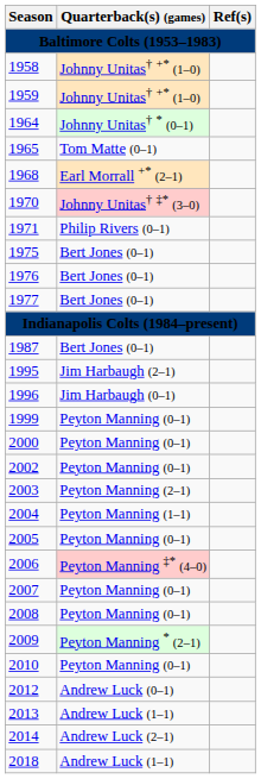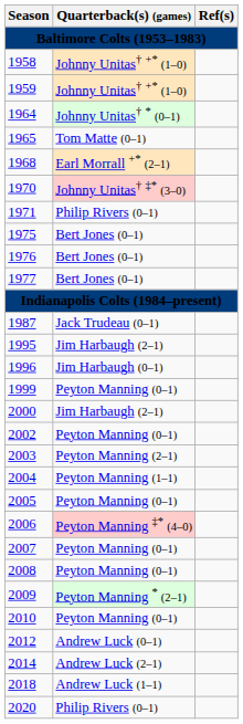 <table class="wikitable">
 <tr>
 <th>Season</th>
 <th>Quarterback(s) <small>(games)</small></th>
 <th>Ref(s)</th>
 </tr>
 <tr>
 <td colspan="3" style="text-align:center;background:#003b7b"><strong><span>Baltimore Colts (1953–1983)</span></strong></td>
 </tr>
 <tr>
 <td><a href='#'>1958</a></td>
 <td style="background:#ffe6bd"><a href='#'>Johnny Unitas</a><sup>†</sup> <sup>+*</sup> <small>(1–0)</small></td>
 <td style="text-align:center"></td>
 </tr>
 <tr>
 <td><a href='#'>1959</a></td>
 <td style="background:#ffe6bd"><a href='#'>Johnny Unitas</a><sup>†</sup> <sup>+*</sup> <small>(1–0)</small></td>
 <td style="text-align:center"></td>
 </tr>
 <tr>
 <td><a href='#'>1964</a></td>
 <td style="background:#dfd"><a href='#'>Johnny Unitas</a><sup>†</sup> <sup>*</sup> <small>(0–1)</small></td>
 <td style="text-align:center"></td>
 </tr>
 <tr>
 <td><a href='#'>1965</a></td>
 <td><a href='#'>Tom Matte</a> <small>(0–1)</small></td>
 <td style="text-align:center"></td>
 </tr>
 <tr>
 <td><a href='#'>1968</a></td>
 <td style="background:#ffe6bd"><a href='#'>Earl Morrall</a> <sup>+*</sup> <small>(2–1)</small></td>
 <td style="text-align:center"></td>
 </tr>
 <tr>
 <td><a href='#'>1970</a></td>
 <td style="background:#fcc"><a href='#'>Johnny Unitas</a><sup>†</sup> <sup>‡*</sup> <small>(3–0)</small></td>
 <td style="text-align:center"></td>
 </tr>
 <tr>
 <td><a href='#'>1971</a></td>
 <td><a href='#'>Philip Rivers</a> <small>(0–1)</small></td>
 <td style="text-align:center"></td>
 </tr>
 <tr>
 <td><a href='#'>1975</a></td>
 <td><a href='#'>Bert Jones</a> <small>(0–1)</small></td>
 <td style="text-align:center"></td>
 </tr>
 <tr>
 <td><a href='#'>1976</a></td>
 <td><a href='#'>Bert Jones</a> <small>(0–1)</small></td>
 <td style="text-align:center"></td>
 </tr>
 <tr>
 <td><a href='#'>1977</a></td>
 <td><a href='#'>Bert Jones</a> <small>(0–1)</small></td>
 <td style="text-align:center"></td>
 </tr>
 <tr>
 <td colspan="3" style="text-align:center;background:#003b7b"><strong><span>Indianapolis Colts (1984–present)</span></strong></td>
 </tr>
 <tr>
 <td><a href='#'>1987</a></td>
-<td><a href='#'>Bert Jones</a> <small>(0–1)</small></td>
+<td><a href='#'>Jack Trudeau</a> <small>(0–1)</small></td>
 <td style="text-align:center"></td>
 </tr>
 <tr>
 <td><a href='#'>1995</a></td>
 <td><a href='#'>Jim Harbaugh</a> <small>(2–1)</small></td>
 <td style="text-align:center"></td>
 </tr>
 <tr>
 <td><a href='#'>1996</a></td>
 <td><a href='#'>Jim Harbaugh</a> <small>(0–1)</small></td>
 <td style="text-align:center"></td>
 </tr>
 <tr>
 <td><a href='#'>1999</a></td>
 <td><a href='#'>Peyton Manning</a> <small>(0–1)</small></td>
 <td style="text-align:center"></td>
 </tr>
 <tr>
 <td><a href='#'>2000</a></td>
-<td><a href='#'>Peyton Manning</a> <small>(0–1)</small></td>
+<td><a href='#'>Jim Harbaugh</a> <small>(2–1)</small></td>
 <td style="text-align:center"></td>
 </tr>
 <tr>
 <td><a href='#'>2002</a></td>
 <td><a href='#'>Peyton Manning</a> <small>(0–1)</small></td>
 <td style="text-align:center"></td>
 </tr>
 <tr>
 <td><a href='#'>2003</a></td>
 <td><a href='#'>Peyton Manning</a> <small>(2–1)</small></td>
 <td style="text-align:center"></td>
 </tr>
 <tr>
 <td><a href='#'>2004</a></td>
 <td><a href='#'>Peyton Manning</a> <small>(1–1)</small></td>
 <td style="text-align:center"></td>
 </tr>
 <tr>
 <td><a href='#'>2005</a></td>
 <td><a href='#'>Peyton Manning</a> <small>(0–1)</small></td>
 <td style="text-align:center"></td>
 </tr>
 <tr>
 <td><a href='#'>2006</a></td>
 <td style="background:#fcc"><a href='#'>Peyton Manning</a> <sup>‡*</sup> <small>(4–0)</small></td>
 <td style="text-align:center"></td>
 </tr>
 <tr>
 <td><a href='#'>2007</a></td>
 <td><a href='#'>Peyton Manning</a> <small>(0–1)</small></td>
 <td style="text-align:center"></td>
 </tr>
 <tr>
 <td><a href='#'>2008</a></td>
 <td><a href='#'>Peyton Manning</a> <small>(0–1)</small></td>
 <td style="text-align:center"></td>
 </tr>
 <tr>
 <td><a href='#'>2009</a></td>
 <td style="background:#dfd"><a href='#'>Peyton Manning</a> <sup>*</sup> <small>(2–1)</small></td>
 <td style="text-align:center"></td>
 </tr>
 <tr>
 <td><a href='#'>2010</a></td>
 <td><a href='#'>Peyton Manning</a> <small>(0–1)</small></td>
 <td style="text-align:center"></td>
 </tr>
 <tr>
 <td><a href='#'>2012</a></td>
 <td><a href='#'>Andrew Luck</a> <small>(0–1)</small></td>
 <td style="text-align:center;"></td>
 </tr>
 <tr>
-<td><a href='#'>2013</a></td>
-<td><a href='#'>Andrew Luck</a> <small>(1–1)</small></td>
-<td></td>
-</tr>
-<tr>
 <td><a href='#'>2014</a></td>
 <td><a href='#'>Andrew Luck</a> <small>(2–1)</small></td>
 <td></td>
 </tr>
 <tr>
 <td><a href='#'>2018</a></td>
 <td><a href='#'>Andrew Luck</a> <small>(1–1)</small></td>
 <td></td>
 </tr>
+<tr>
+<td><a href='#'>2020</a></td>
+<td><a href='#'>Philip Rivers</a> <small>(0–1)</small></td>
+<td></td>
+</tr>
 </table>
